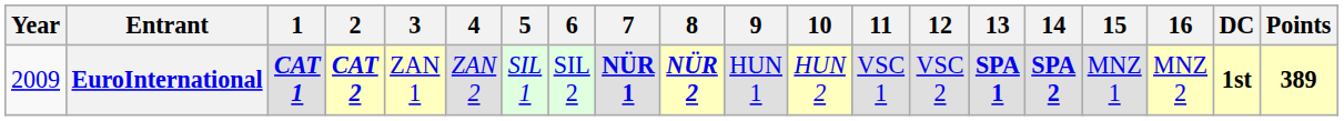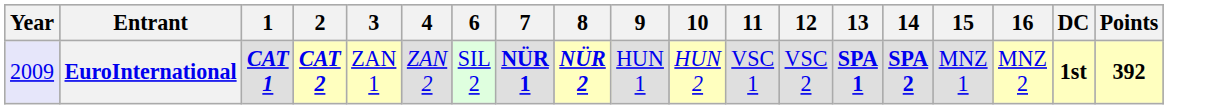 <table class="wikitable" style="text-align:center; font-size:85%">
 <tr>
 <th>Year</th>
 <th>Entrant</th>
 <th>1</th>
 <th>2</th>
 <th>3</th>
 <th>4</th>
-<th>5</th>
 <th>6</th>
 <th>7</th>
 <th>8</th>
 <th>9</th>
 <th>10</th>
 <th>11</th>
 <th>12</th>
 <th>13</th>
 <th>14</th>
 <th>15</th>
 <th>16</th>
 <th>DC</th>
 <th>Points</th>
 </tr>
 <tr>
-<td><a href='#'>2009</a></td>
+<td style="background: lavender;"><a href='#'>2009</a></td>
 <th nowrap><a href='#'>EuroInternational</a></th>
 <td style="background:#DFDFDF;"><strong><em><a href='#'>CAT<br>1</a></em></strong><br></td>
 <td style="background:#FFFFBF;"><strong><em><a href='#'>CAT<br>2</a></em></strong><br></td>
 <td style="background:#FFFFBF;"><a href='#'>ZAN<br>1</a><br></td>
 <td style="background:#DFDFDF;"><em><a href='#'>ZAN<br>2</a></em><br></td>
-<td style="background:#DFFFDF;"><em><a href='#'>SIL<br>1</a></em><br></td>
 <td style="background:#DFFFDF;"><a href='#'>SIL<br>2</a><br></td>
 <td style="background:#DFDFDF;"><strong><a href='#'>NÜR<br>1</a></strong><br></td>
 <td style="background:#FFFFBF;"><strong><em><a href='#'>NÜR<br>2</a></em></strong><br></td>
 <td style="background:#DFDFDF;"><a href='#'>HUN<br>1</a><br></td>
 <td style="background:#FFFFBF;"><em><a href='#'>HUN<br>2</a></em><br></td>
 <td style="background:#DFDFDF;"><a href='#'>VSC<br>1</a><br></td>
 <td style="background:#DFDFDF;"><a href='#'>VSC<br>2</a><br></td>
 <td style="background:#DFDFDF;"><strong><a href='#'>SPA<br>1</a></strong><br></td>
 <td style="background:#DFDFDF;"><strong><a href='#'>SPA<br>2</a></strong><br></td>
 <td style="background:#DFDFDF;"><a href='#'>MNZ<br>1</a><br></td>
 <td style="background:#FFFFBF;"><a href='#'>MNZ<br>2</a><br></td>
 <th style="background:#FFFFBF;">1st</th>
-<th style="background:#FFFFBF;">389</th>
+<th style="background:#FFFFBF;">392</th>
 </tr>
 </table>
